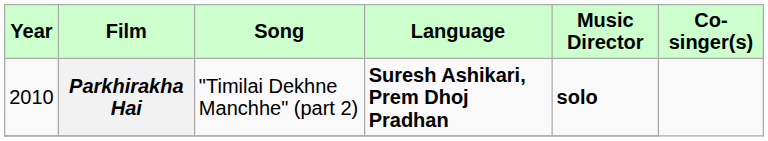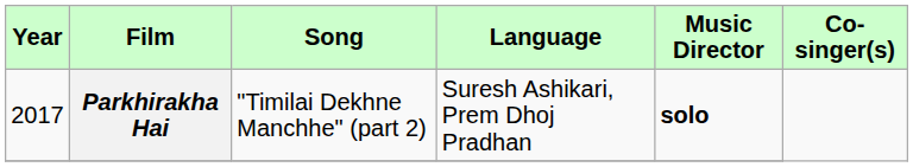 <table class="wikitable sortable">
 <tr>
 <th style="background:#cfc; text-align:center;"><strong>Year</strong></th>
 <th style="background:#cfc; text-align:center;"><strong>Film</strong></th>
 <th style="background:#cfc; text-align:center;"><strong>Song</strong></th>
 <th style="background:#cfc; text-align:center;"><strong>Language</strong></th>
 <th style="background:#cfc; text-align:center;"><strong>Music Director</strong></th>
 <th style="background:#cfc; text-align:center;"><strong>Co-singer(s)</strong></th>
 </tr>
 <tr>
-<td>2010</td>
+<td>2017</td>
 <th><em>Parkhirakha Hai</em></th>
 <td>"Timilai Dekhne Manchhe" (part 2)</td>
-<td><strong>Suresh Ashikari, Prem Dhoj Pradhan</strong></td>
+<td>Suresh Ashikari, Prem Dhoj Pradhan</td>
 <td><strong>solo</strong></td>
 </tr>
 <tr>
 </tr>
 </table>
